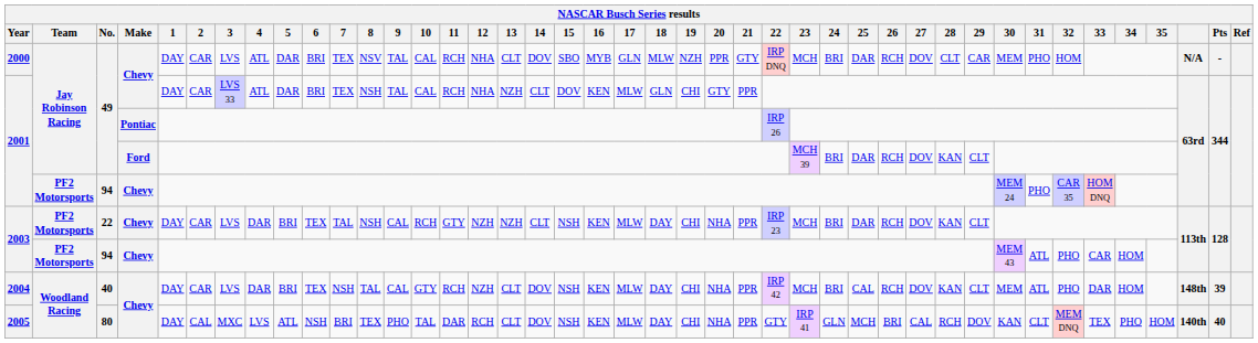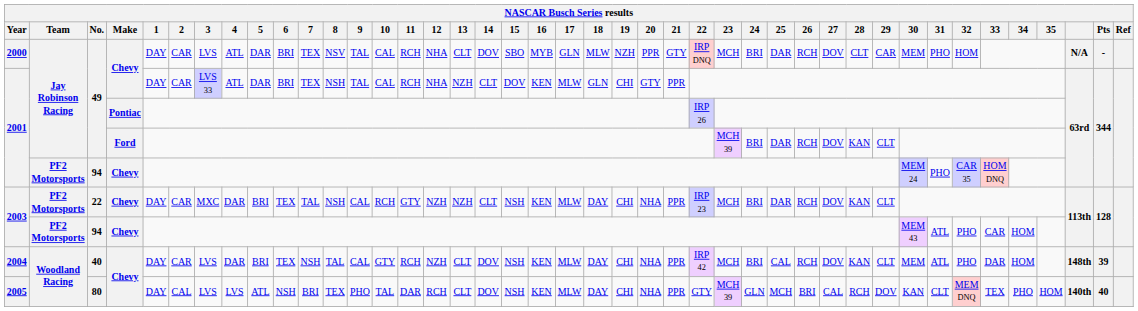 <table class="wikitable" style="text-align:center; font-size:75%">
 <tr>
 <th colspan=43><a href='#'>NASCAR Busch Series</a> results</th>
 </tr>
 <tr>
 <th>Year</th>
 <th>Team</th>
 <th>No.</th>
 <th>Make</th>
 <th>1</th>
 <th>2</th>
 <th>3</th>
 <th>4</th>
 <th>5</th>
 <th>6</th>
 <th>7</th>
 <th>8</th>
 <th>9</th>
 <th>10</th>
 <th>11</th>
 <th>12</th>
 <th>13</th>
 <th>14</th>
 <th>15</th>
 <th>16</th>
 <th>17</th>
 <th>18</th>
 <th>19</th>
 <th>20</th>
 <th>21</th>
 <th>22</th>
 <th>23</th>
 <th>24</th>
 <th>25</th>
 <th>26</th>
 <th>27</th>
 <th>28</th>
 <th>29</th>
 <th>30</th>
 <th>31</th>
 <th>32</th>
 <th>33</th>
 <th>34</th>
 <th>35</th>
 <th></th>
 <th>Pts</th>
 <th>Ref</th>
 </tr>
 <tr>
 <th><a href='#'>2000</a></th>
 <th rowspan=4><a href='#'>Jay Robinson Racing</a></th>
 <th rowspan=4>49</th>
 <th rowspan=2><a href='#'>Chevy</a></th>
 <td><a href='#'>DAY</a></td>
 <td><a href='#'>CAR</a></td>
 <td><a href='#'>LVS</a></td>
 <td><a href='#'>ATL</a></td>
 <td><a href='#'>DAR</a></td>
 <td><a href='#'>BRI</a></td>
 <td><a href='#'>TEX</a></td>
 <td><a href='#'>NSV</a></td>
 <td><a href='#'>TAL</a></td>
 <td><a href='#'>CAL</a></td>
 <td><a href='#'>RCH</a></td>
 <td><a href='#'>NHA</a></td>
 <td><a href='#'>CLT</a></td>
 <td><a href='#'>DOV</a></td>
 <td><a href='#'>SBO</a></td>
 <td><a href='#'>MYB</a></td>
 <td><a href='#'>GLN</a></td>
 <td><a href='#'>MLW</a></td>
 <td><a href='#'>NZH</a></td>
 <td><a href='#'>PPR</a></td>
 <td><a href='#'>GTY</a></td>
 <td style="background:#FFCFCF;"><a href='#'>IRP</a><br><small>DNQ</small></td>
 <td><a href='#'>MCH</a></td>
 <td><a href='#'>BRI</a></td>
 <td><a href='#'>DAR</a></td>
 <td><a href='#'>RCH</a></td>
 <td><a href='#'>DOV</a></td>
 <td><a href='#'>CLT</a></td>
 <td><a href='#'>CAR</a></td>
 <td><a href='#'>MEM</a></td>
 <td><a href='#'>PHO</a></td>
 <td><a href='#'>HOM</a></td>
 <td colspan=3></td>
 <th>N/A</th>
 <th>-</th>
 <th></th>
 </tr>
 <tr>
 <th rowspan=4><a href='#'>2001</a></th>
 <td><a href='#'>DAY</a></td>
 <td><a href='#'>CAR</a></td>
 <td style="background:#CFCFFF;"><a href='#'>LVS</a><br><small>33</small></td>
 <td><a href='#'>ATL</a></td>
 <td><a href='#'>DAR</a></td>
 <td><a href='#'>BRI</a></td>
 <td><a href='#'>TEX</a></td>
 <td><a href='#'>NSH</a></td>
 <td><a href='#'>TAL</a></td>
 <td><a href='#'>CAL</a></td>
 <td><a href='#'>RCH</a></td>
 <td><a href='#'>NHA</a></td>
 <td><a href='#'>NZH</a></td>
 <td><a href='#'>CLT</a></td>
 <td><a href='#'>DOV</a></td>
 <td><a href='#'>KEN</a></td>
 <td><a href='#'>MLW</a></td>
 <td><a href='#'>GLN</a></td>
 <td><a href='#'>CHI</a></td>
 <td><a href='#'>GTY</a></td>
 <td><a href='#'>PPR</a></td>
 <td colspan=14></td>
 <th rowspan=4>63rd</th>
 <th rowspan=4>344</th>
 <th rowspan=4></th>
 </tr>
 <tr>
 <th><a href='#'>Pontiac</a></th>
 <td colspan=21></td>
 <td style="background:#CFCFFF;"><a href='#'>IRP</a><br><small>26</small></td>
 <td colspan=13></td>
 </tr>
 <tr>
 <th><a href='#'>Ford</a></th>
 <td colspan=22></td>
 <td style="background:#EFCFFF;"><a href='#'>MCH</a><br><small>39</small></td>
 <td><a href='#'>BRI</a></td>
 <td><a href='#'>DAR</a></td>
 <td><a href='#'>RCH</a></td>
 <td><a href='#'>DOV</a></td>
 <td><a href='#'>KAN</a></td>
 <td><a href='#'>CLT</a></td>
 <td colspan=6></td>
 </tr>
 <tr>
 <th><a href='#'>PF2 Motorsports</a></th>
 <th>94</th>
 <th><a href='#'>Chevy</a></th>
 <td colspan=29></td>
 <td style="background:#CFCFFF;"><a href='#'>MEM</a><br><small>24</small></td>
 <td><a href='#'>PHO</a></td>
 <td style="background:#CFCFFF;"><a href='#'>CAR</a><br><small>35</small></td>
 <td style="background:#FFCFCF;"><a href='#'>HOM</a><br><small>DNQ</small></td>
 <td colspan=2></td>
 </tr>
 <tr>
 <th rowspan=2><a href='#'>2003</a></th>
 <th><a href='#'>PF2 Motorsports</a></th>
 <th>22</th>
 <th><a href='#'>Chevy</a></th>
 <td><a href='#'>DAY</a></td>
 <td><a href='#'>CAR</a></td>
-<td><a href='#'>LVS</a></td>
+<td><a href='#'>MXC</a></td>
 <td><a href='#'>DAR</a></td>
 <td><a href='#'>BRI</a></td>
 <td><a href='#'>TEX</a></td>
 <td><a href='#'>TAL</a></td>
 <td><a href='#'>NSH</a></td>
 <td><a href='#'>CAL</a></td>
 <td><a href='#'>RCH</a></td>
 <td><a href='#'>GTY</a></td>
 <td><a href='#'>NZH</a></td>
 <td><a href='#'>NZH</a></td>
 <td><a href='#'>CLT</a></td>
 <td><a href='#'>NSH</a></td>
 <td><a href='#'>KEN</a></td>
 <td><a href='#'>MLW</a></td>
 <td><a href='#'>DAY</a></td>
 <td><a href='#'>CHI</a></td>
 <td><a href='#'>NHA</a></td>
 <td><a href='#'>PPR</a></td>
 <td style="background:#CFCFFF;"><a href='#'>IRP</a><br><small>23</small></td>
 <td><a href='#'>MCH</a></td>
 <td><a href='#'>BRI</a></td>
 <td><a href='#'>DAR</a></td>
 <td><a href='#'>RCH</a></td>
 <td><a href='#'>DOV</a></td>
 <td><a href='#'>KAN</a></td>
 <td><a href='#'>CLT</a></td>
 <td colspan=6></td>
 <th rowspan=2>113th</th>
 <th rowspan=2>128</th>
 <th rowspan=2></th>
 </tr>
 <tr>
 <th><a href='#'>PF2 Motorsports</a></th>
 <th>94</th>
 <th><a href='#'>Chevy</a></th>
 <td colspan=29></td>
 <td style="background:#EFCFFF;"><a href='#'>MEM</a><br><small>43</small></td>
 <td><a href='#'>ATL</a></td>
 <td><a href='#'>PHO</a></td>
 <td><a href='#'>CAR</a></td>
 <td><a href='#'>HOM</a></td>
 <td></td>
 </tr>
 <tr>
 <th><a href='#'>2004</a></th>
 <th rowspan=2><a href='#'>Woodland Racing</a></th>
 <th>40</th>
 <th rowspan=2><a href='#'>Chevy</a></th>
 <td><a href='#'>DAY</a></td>
 <td><a href='#'>CAR</a></td>
 <td><a href='#'>LVS</a></td>
 <td><a href='#'>DAR</a></td>
 <td><a href='#'>BRI</a></td>
 <td><a href='#'>TEX</a></td>
 <td><a href='#'>NSH</a></td>
 <td><a href='#'>TAL</a></td>
 <td><a href='#'>CAL</a></td>
 <td><a href='#'>GTY</a></td>
 <td><a href='#'>RCH</a></td>
 <td><a href='#'>NZH</a></td>
 <td><a href='#'>CLT</a></td>
 <td><a href='#'>DOV</a></td>
 <td><a href='#'>NSH</a></td>
 <td><a href='#'>KEN</a></td>
 <td><a href='#'>MLW</a></td>
 <td><a href='#'>DAY</a></td>
 <td><a href='#'>CHI</a></td>
 <td><a href='#'>NHA</a></td>
 <td><a href='#'>PPR</a></td>
 <td style="background:#EFCFFF;"><a href='#'>IRP</a><br><small>42</small></td>
 <td><a href='#'>MCH</a></td>
 <td><a href='#'>BRI</a></td>
 <td><a href='#'>CAL</a></td>
 <td><a href='#'>RCH</a></td>
 <td><a href='#'>DOV</a></td>
 <td><a href='#'>KAN</a></td>
 <td><a href='#'>CLT</a></td>
 <td><a href='#'>MEM</a></td>
 <td><a href='#'>ATL</a></td>
 <td><a href='#'>PHO</a></td>
 <td><a href='#'>DAR</a></td>
 <td><a href='#'>HOM</a></td>
 <td></td>
 <th>148th</th>
 <th>39</th>
 <th></th>
 </tr>
 <tr>
 <th><a href='#'>2005</a></th>
 <th>80</th>
 <td><a href='#'>DAY</a></td>
 <td><a href='#'>CAL</a></td>
-<td><a href='#'>MXC</a></td>
+<td><a href='#'>LVS</a></td>
 <td><a href='#'>LVS</a></td>
 <td><a href='#'>ATL</a></td>
 <td><a href='#'>NSH</a></td>
 <td><a href='#'>BRI</a></td>
 <td><a href='#'>TEX</a></td>
 <td><a href='#'>PHO</a></td>
 <td><a href='#'>TAL</a></td>
 <td><a href='#'>DAR</a></td>
 <td><a href='#'>RCH</a></td>
 <td><a href='#'>CLT</a></td>
 <td><a href='#'>DOV</a></td>
 <td><a href='#'>NSH</a></td>
 <td><a href='#'>KEN</a></td>
 <td><a href='#'>MLW</a></td>
 <td><a href='#'>DAY</a></td>
 <td><a href='#'>CHI</a></td>
 <td><a href='#'>NHA</a></td>
 <td><a href='#'>PPR</a></td>
 <td><a href='#'>GTY</a></td>
-<td style="background:#EFCFFF;"><a href='#'>IRP</a><br><small>41</small></td>
+<td style="background:#EFCFFF;"><a href='#'>MCH</a><br><small>39</small></td>
 <td><a href='#'>GLN</a></td>
 <td><a href='#'>MCH</a></td>
 <td><a href='#'>BRI</a></td>
 <td><a href='#'>CAL</a></td>
 <td><a href='#'>RCH</a></td>
 <td><a href='#'>DOV</a></td>
 <td><a href='#'>KAN</a></td>
 <td><a href='#'>CLT</a></td>
 <td style="background:#FFCFCF;"><a href='#'>MEM</a><br><small>DNQ</small></td>
 <td><a href='#'>TEX</a></td>
 <td><a href='#'>PHO</a></td>
 <td><a href='#'>HOM</a></td>
 <th>140th</th>
 <th>40</th>
 <th></th>
 </tr>
 </table>
